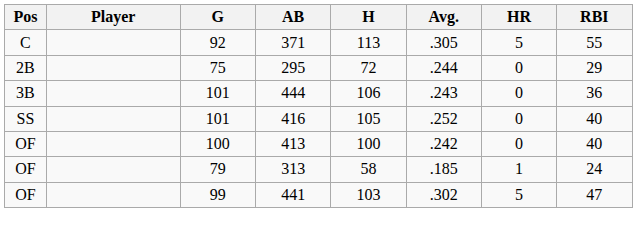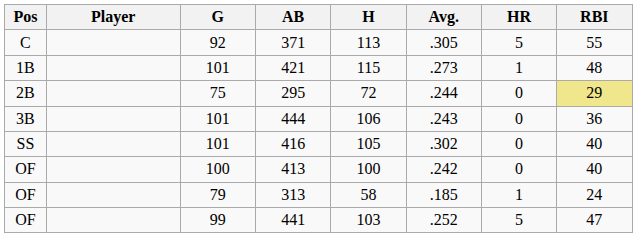 <table class="wikitable sortable">
 <tr>
 <th bgcolor="#DDDDFF" width="5%">Pos</th>
 <th bgcolor="#DDDDFF" width="16%">Player</th>
 <th bgcolor="#DDDDFF" width="9%">G</th>
 <th bgcolor="#DDDDFF" width="9%">AB</th>
 <th bgcolor="#DDDDFF" width="9%">H</th>
 <th bgcolor="#DDDDFF" width="9%">Avg.</th>
 <th bgcolor="#DDDDFF" width="9%">HR</th>
 <th bgcolor="#DDDDFF" width="9%">RBI</th>
 </tr>
 <tr align="center">
 <td>C</td>
 <td></td>
 <td>92</td>
 <td>371</td>
 <td>113</td>
 <td>.305</td>
 <td>5</td>
 <td>55</td>
 </tr>
 <tr align="center">
+<td>1B</td>
+<td></td>
+<td>101</td>
+<td>421</td>
+<td>115</td>
+<td>.273</td>
+<td>1</td>
+<td>48</td>
+</tr>
+<tr align="center">
 <td>2B</td>
 <td></td>
 <td>75</td>
 <td>295</td>
 <td>72</td>
 <td>.244</td>
 <td>0</td>
-<td>29</td>
+<td style="background: khaki;">29</td>
 </tr>
 <tr align="center">
 <td>3B</td>
 <td></td>
 <td>101</td>
 <td>444</td>
 <td>106</td>
 <td>.243</td>
 <td>0</td>
 <td>36</td>
 </tr>
 <tr align="center">
 <td>SS</td>
 <td></td>
 <td>101</td>
 <td>416</td>
 <td>105</td>
-<td>.252</td>
+<td>.302</td>
 <td>0</td>
 <td>40</td>
 </tr>
 <tr align="center">
 <td>OF</td>
 <td></td>
 <td>100</td>
 <td>413</td>
 <td>100</td>
 <td>.242</td>
 <td>0</td>
 <td>40</td>
 </tr>
 <tr align="center">
 <td>OF</td>
 <td></td>
 <td>79</td>
 <td>313</td>
 <td>58</td>
 <td>.185</td>
 <td>1</td>
 <td>24</td>
 </tr>
 <tr align="center">
 <td>OF</td>
 <td></td>
 <td>99</td>
 <td>441</td>
 <td>103</td>
-<td>.302</td>
+<td>.252</td>
 <td>5</td>
 <td>47</td>
 </tr>
 </table>
